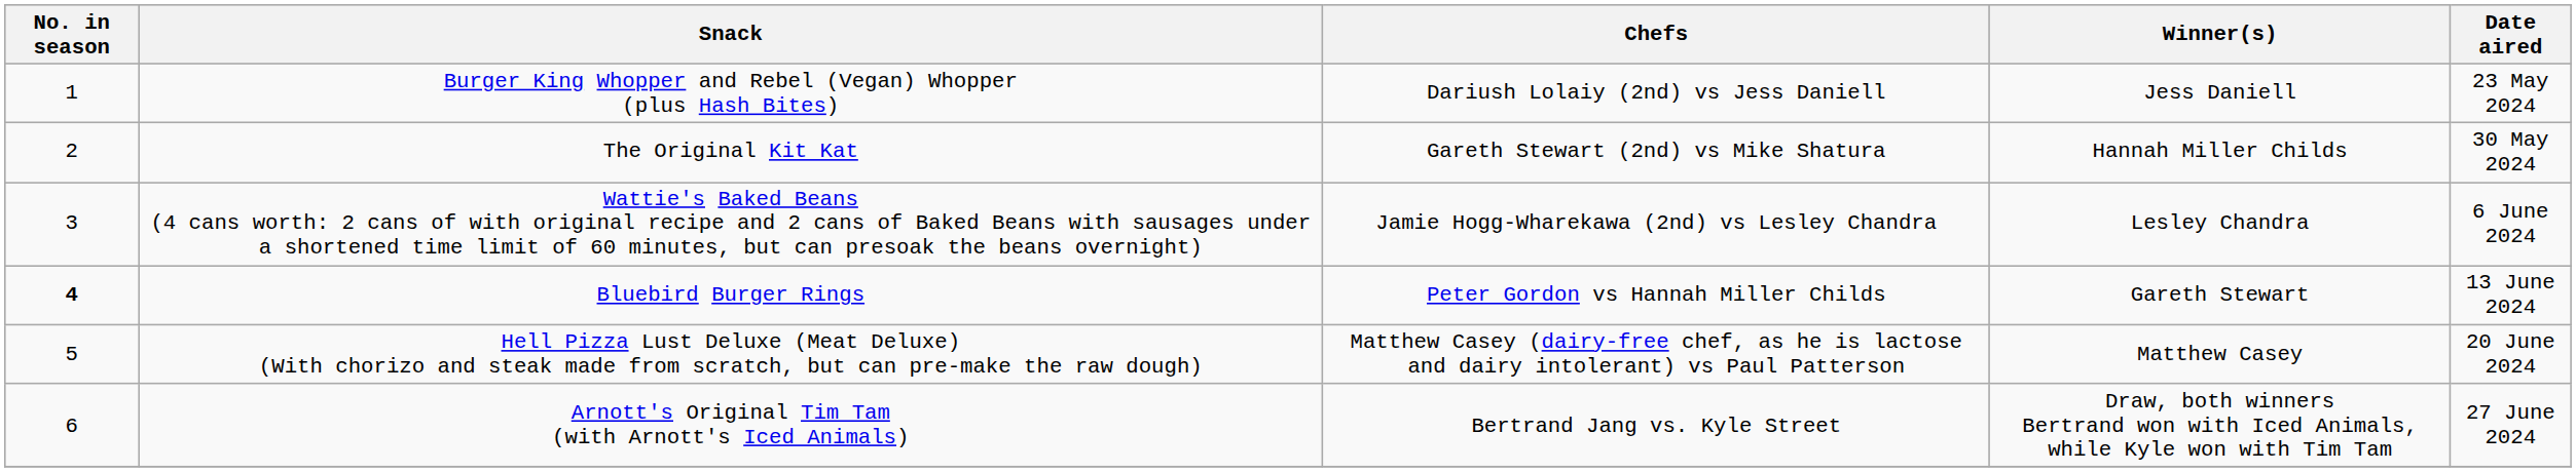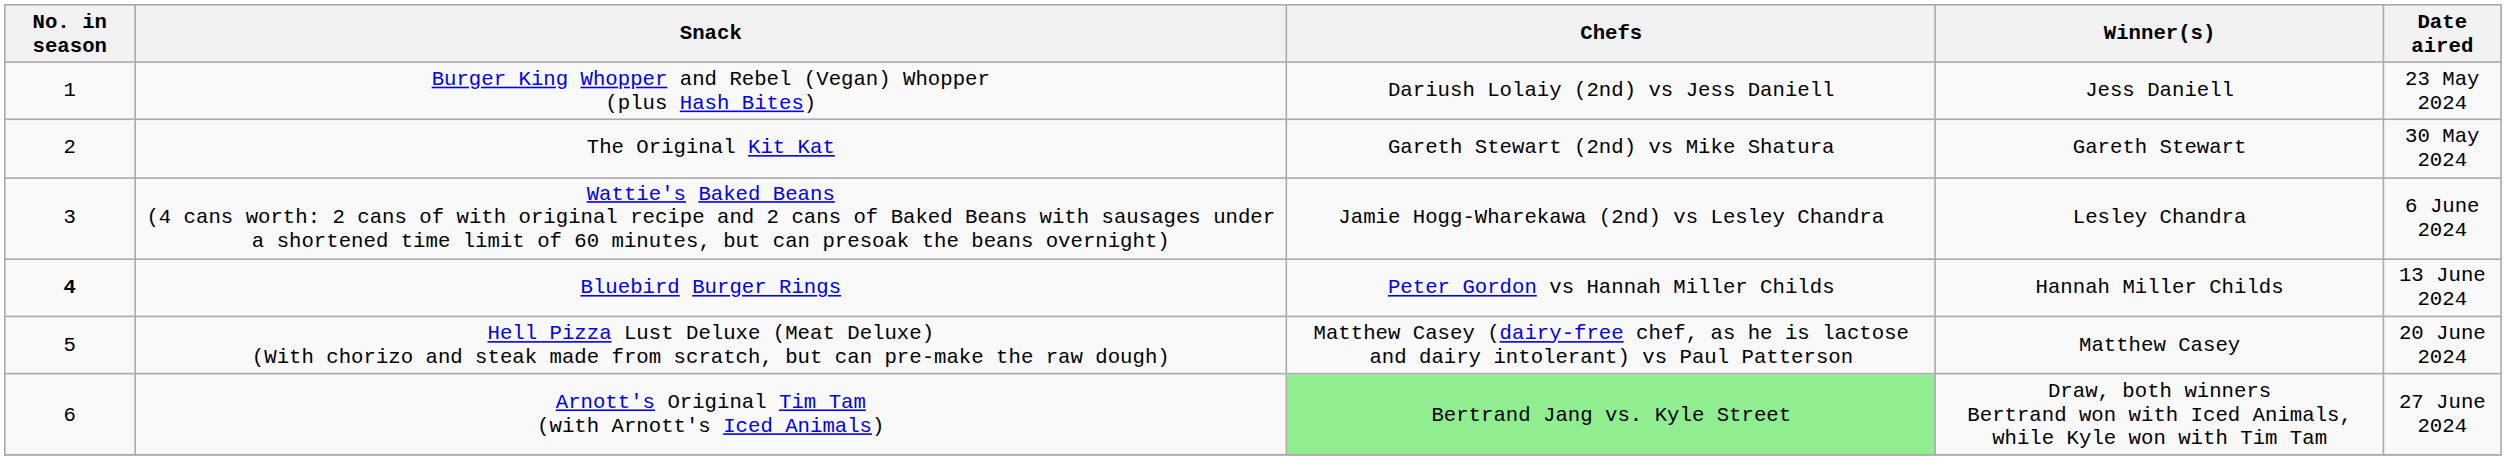 <table class="wikitable" style="text-align: center">
 <tr>
 <th>No. in season</th>
 <th>Snack</th>
 <th>Chefs</th>
 <th>Winner(s)</th>
 <th>Date aired</th>
 </tr>
 <tr>
 <td>1</td>
 <td><a href='#'>Burger King</a> <a href='#'>Whopper</a> and Rebel (Vegan) Whopper<br>(plus <a href='#'>Hash Bites</a>)</td>
 <td>Dariush Lolaiy (2nd) vs Jess Daniell</td>
 <td>Jess Daniell</td>
 <td>23 May 2024</td>
 </tr>
 <tr>
 <td>2</td>
 <td>The Original <a href='#'>Kit Kat</a></td>
 <td>Gareth Stewart  (2nd) vs Mike Shatura</td>
-<td>Hannah Miller Childs</td>
+<td>Gareth Stewart</td>
 <td>30 May 2024</td>
 </tr>
 <tr>
 <td>3</td>
 <td><a href='#'>Wattie's</a> <a href='#'>Baked Beans</a><br>(4 cans worth: 2 cans of with original recipe and 2 cans of Baked Beans with sausages under a shortened time limit of 60 minutes, but can presoak the beans overnight)</td>
 <td>Jamie Hogg-Wharekawa (2nd) vs Lesley Chandra</td>
 <td>Lesley Chandra</td>
 <td>6 June 2024</td>
 </tr>
 <tr>
 <td><strong>4</strong></td>
 <td><a href='#'>Bluebird</a> <a href='#'>Burger Rings</a></td>
 <td><a href='#'>Peter Gordon</a> vs  Hannah Miller Childs</td>
-<td>Gareth Stewart</td>
+<td>Hannah Miller Childs</td>
 <td>13 June 2024</td>
 </tr>
 <tr>
 <td>5</td>
 <td><a href='#'>Hell Pizza</a> Lust Deluxe (Meat Deluxe)<br>(With chorizo and steak made from scratch, but can pre-make the raw dough)</td>
 <td>Matthew Casey (<a href='#'>dairy-free</a> chef, as he is lactose and dairy intolerant) vs Paul Patterson</td>
 <td>Matthew Casey</td>
 <td>20 June 2024</td>
 </tr>
 <tr>
 <td>6</td>
 <td><a href='#'>Arnott's</a> Original <a href='#'>Tim Tam</a><br>(with Arnott's <a href='#'>Iced Animals</a>)</td>
-<td>Bertrand Jang vs. Kyle Street</td>
+<td style="background: lightgreen;">Bertrand Jang vs. Kyle Street</td>
 <td>Draw, both winners<br>Bertrand won with Iced Animals, while Kyle won with Tim Tam</td>
 <td>27 June 2024</td>
 </tr>
 <tr>
 </tr>
 </table>
